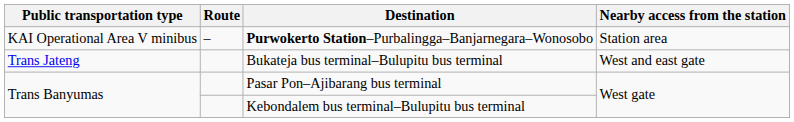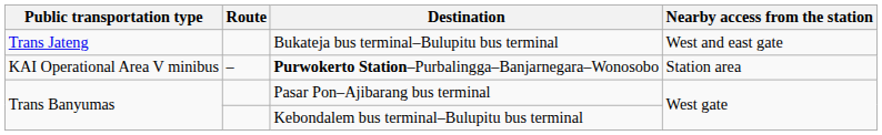 <table class="wikitable">
 <tr>
 <th>Public transportation type</th>
 <th>Route</th>
 <th>Destination</th>
 <th>Nearby access from the station</th>
 </tr>
 <tr>
+<td><a href='#'>Trans Jateng</a></td>
+<td></td>
+<td>Bukateja bus terminal–Bulupitu bus terminal</td>
+<td>West and east gate</td>
+</tr>
+<tr>
 <td>KAI Operational Area V minibus</td>
 <td>–</td>
 <td><strong>Purwokerto Station</strong>–Purbalingga–Banjarnegara–Wonosobo</td>
 <td>Station area</td>
-</tr>
-<tr>
-<td><a href='#'>Trans Jateng</a></td>
-<td></td>
-<td>Bukateja bus terminal–Bulupitu bus terminal</td>
-<td>West and east gate</td>
 </tr>
 <tr>
 <td rowspan="2">Trans Banyumas</td>
 <td></td>
 <td>Pasar Pon–Ajibarang bus terminal</td>
 <td rowspan="2">West gate</td>
 </tr>
 <tr>
 <td></td>
 <td>Kebondalem bus terminal–Bulupitu bus terminal</td>
 </tr>
 </table>
